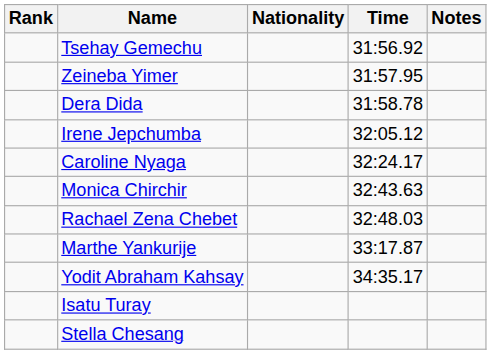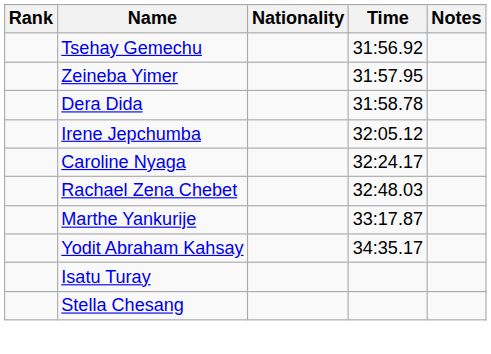 <table class="wikitable sortable" style="text-align:center">
 <tr>
 <th>Rank</th>
 <th>Name</th>
 <th>Nationality</th>
 <th>Time</th>
 <th>Notes</th>
 </tr>
 <tr>
 <td></td>
 <td align=left><a href='#'>Tsehay Gemechu</a></td>
 <td align=left></td>
 <td>31:56.92</td>
 <td></td>
 </tr>
 <tr>
 <td></td>
 <td align=left><a href='#'>Zeineba Yimer</a></td>
 <td align=left></td>
 <td>31:57.95</td>
 <td></td>
 </tr>
 <tr>
 <td></td>
 <td align=left><a href='#'>Dera Dida</a></td>
 <td align=left></td>
 <td>31:58.78</td>
 <td></td>
 </tr>
 <tr>
 <td></td>
 <td align=left><a href='#'>Irene Jepchumba</a></td>
 <td align=left></td>
 <td>32:05.12</td>
 <td></td>
 </tr>
 <tr>
 <td></td>
 <td align=left><a href='#'>Caroline Nyaga</a></td>
 <td align=left></td>
 <td>32:24.17</td>
 <td></td>
 </tr>
 <tr>
 <td></td>
-<td align=left><a href='#'>Monica Chirchir</a></td>
-<td align=left></td>
-<td>32:43.63</td>
-<td></td>
-</tr>
-<tr>
-<td></td>
 <td align=left><a href='#'>Rachael Zena Chebet</a></td>
 <td align=left></td>
 <td>32:48.03</td>
 <td></td>
 </tr>
 <tr>
 <td></td>
 <td align=left><a href='#'>Marthe Yankurije</a></td>
 <td align=left></td>
 <td>33:17.87</td>
 <td></td>
 </tr>
 <tr>
 <td></td>
 <td align=left><a href='#'>Yodit Abraham Kahsay</a></td>
 <td align=left></td>
 <td>34:35.17</td>
 <td></td>
 </tr>
 <tr>
 <td></td>
 <td align=left><a href='#'>Isatu Turay</a></td>
 <td align=left></td>
 <td></td>
 <td></td>
 </tr>
 <tr>
 <td></td>
 <td align=left><a href='#'>Stella Chesang</a></td>
 <td align=left></td>
 <td></td>
 <td></td>
 </tr>
 </table>
